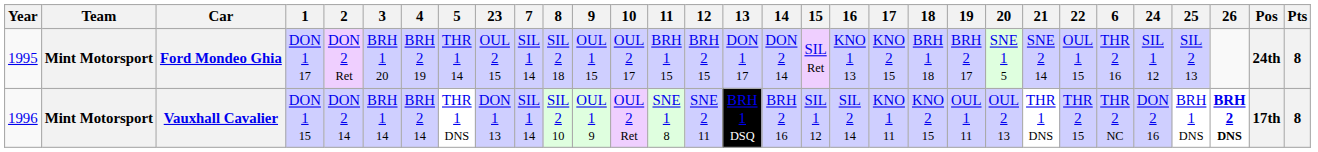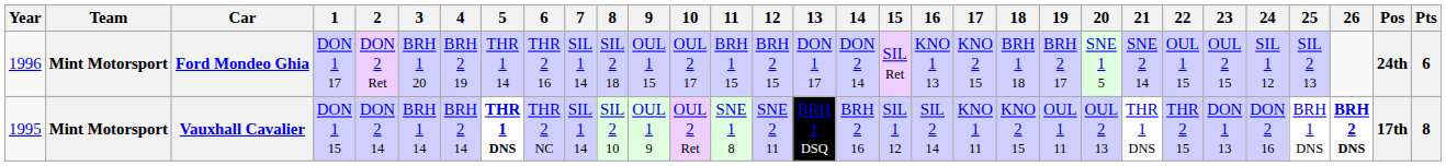 <table class="wikitable" style="text-align:center; font-size:85%">
 <tr>
 <th>Year</th>
 <th>Team</th>
 <th>Car</th>
 <th>1</th>
 <th>2</th>
 <th>3</th>
 <th>4</th>
 <th>5</th>
-<th>23</th>
+<th>6</th>
 <th>7</th>
 <th>8</th>
 <th>9</th>
 <th>10</th>
 <th>11</th>
 <th>12</th>
 <th>13</th>
 <th>14</th>
 <th>15</th>
 <th>16</th>
 <th>17</th>
 <th>18</th>
 <th>19</th>
 <th>20</th>
 <th>21</th>
 <th>22</th>
-<th>6</th>
+<th>23</th>
 <th>24</th>
 <th>25</th>
 <th>26</th>
 <th>Pos</th>
 <th>Pts</th>
 </tr>
 <tr>
-<td><a href='#'>1995</a></td>
+<td><a href='#'>1996</a></td>
 <th nowrap>Mint Motorsport</th>
 <th nowrap><a href='#'>Ford Mondeo Ghia</a></th>
 <td style="background:#CFCFFF;"><a href='#'>DON<br>1</a><br><small>17</small></td>
 <td style="background:#EFCFFF;"><a href='#'>DON<br>2</a><br><small>Ret</small></td>
 <td style="background:#CFCFFF;"><a href='#'>BRH<br>1</a><br><small>20</small></td>
 <td style="background:#CFCFFF;"><a href='#'>BRH<br>2</a><br><small>19</small></td>
 <td style="background:#CFCFFF;"><a href='#'>THR<br>1</a><br><small>14</small></td>
-<td style="background:#CFCFFF;"><a href='#'>OUL<br>2</a><br><small>15</small></td>
+<td style="background:#CFCFFF;"><a href='#'>THR<br>2</a><br><small>16</small></td>
 <td style="background:#CFCFFF;"><a href='#'>SIL<br>1</a><br><small>14</small></td>
 <td style="background:#CFCFFF;"><a href='#'>SIL<br>2</a><br><small>18</small></td>
 <td style="background:#CFCFFF;"><a href='#'>OUL<br>1</a><br><small>15</small></td>
 <td style="background:#CFCFFF;"><a href='#'>OUL<br>2</a><br><small>17</small></td>
 <td style="background:#CFCFFF;"><a href='#'>BRH<br>1</a><br><small>15</small></td>
 <td style="background:#CFCFFF;"><a href='#'>BRH<br>2</a><br><small>15</small></td>
 <td style="background:#CFCFFF;"><a href='#'>DON<br>1</a><br><small>17</small></td>
 <td style="background:#CFCFFF;"><a href='#'>DON<br>2</a><br><small>14</small></td>
 <td style="background:#EFCFFF;"><a href='#'>SIL</a><br><small>Ret</small></td>
 <td style="background:#CFCFFF;"><a href='#'>KNO<br>1</a><br><small>13</small></td>
 <td style="background:#CFCFFF;"><a href='#'>KNO<br>2</a><br><small>15</small></td>
 <td style="background:#CFCFFF;"><a href='#'>BRH<br>1</a><br><small>18</small></td>
 <td style="background:#CFCFFF;"><a href='#'>BRH<br>2</a><br><small>17</small></td>
 <td style="background:#DFFFDF;"><a href='#'>SNE<br>1</a><br><small>5</small></td>
 <td style="background:#CFCFFF;"><a href='#'>SNE<br>2</a><br><small>14</small></td>
 <td style="background:#CFCFFF;"><a href='#'>OUL<br>1</a><br><small>15</small></td>
-<td style="background:#CFCFFF;"><a href='#'>THR<br>2</a><br><small>16</small></td>
+<td style="background:#CFCFFF;"><a href='#'>OUL<br>2</a><br><small>15</small></td>
 <td style="background:#CFCFFF;"><a href='#'>SIL<br>1</a><br><small>12</small></td>
 <td style="background:#CFCFFF;"><a href='#'>SIL<br>2</a><br><small>13</small></td>
 <td></td>
 <th>24th</th>
-<th>8</th>
+<th>6</th>
 </tr>
 <tr>
-<td><a href='#'>1996</a></td>
+<td><a href='#'>1995</a></td>
 <th nowrap>Mint Motorsport</th>
 <th nowrap><a href='#'>Vauxhall Cavalier</a></th>
 <td style="background:#CFCFFF;"><a href='#'>DON<br>1</a><br><small>15</small></td>
 <td style="background:#CFCFFF;"><a href='#'>DON<br>2</a><br><small>14</small></td>
 <td style="background:#CFCFFF;"><a href='#'>BRH<br>1</a><br><small>14</small></td>
 <td style="background:#CFCFFF;"><a href='#'>BRH<br>2</a><br><small>14</small></td>
-<td style="background:#FFFFFF;"><a href='#'>THR<br>1</a><br><small>DNS</small></td>
-<td style="background:#CFCFFF;"><a href='#'>DON<br>1</a><br><small>13</small></td>
+<td style="background:#FFFFFF;"><strong><a href='#'>THR<br>1</a><br><small>DNS</small></strong></td>
+<td style="background:#CFCFFF;"><a href='#'>THR<br>2</a><br><small>NC</small></td>
 <td style="background:#CFCFFF;"><a href='#'>SIL<br>1</a><br><small>14</small></td>
 <td style="background:#DFFFDF;"><a href='#'>SIL<br>2</a><br><small>10</small></td>
 <td style="background:#DFFFDF;"><a href='#'>OUL<br>1</a><br><small>9</small></td>
 <td style="background:#EFCFFF;"><a href='#'>OUL<br>2</a><br><small>Ret</small></td>
 <td style="background:#DFFFDF;"><a href='#'>SNE<br>1</a><br><small>8</small></td>
 <td style="background:#CFCFFF;"><a href='#'>SNE<br>2</a><br><small>11</small></td>
 <td style="background:#000000; color:white"><a href='#'><span>BRH<br>1</span></a><br><small>DSQ</small></td>
 <td style="background:#CFCFFF;"><a href='#'>BRH<br>2</a><br><small>16</small></td>
 <td style="background:#CFCFFF;"><a href='#'>SIL<br>1</a><br><small>12</small></td>
 <td style="background:#CFCFFF;"><a href='#'>SIL<br>2</a><br><small>14</small></td>
 <td style="background:#CFCFFF;"><a href='#'>KNO<br>1</a><br><small>11</small></td>
 <td style="background:#CFCFFF;"><a href='#'>KNO<br>2</a><br><small>15</small></td>
 <td style="background:#CFCFFF;"><a href='#'>OUL<br>1</a><br><small>11</small></td>
 <td style="background:#CFCFFF;"><a href='#'>OUL<br>2</a><br><small>13</small></td>
 <td style="background:#FFFFFF;"><a href='#'>THR<br>1</a><br><small>DNS</small></td>
 <td style="background:#CFCFFF;"><a href='#'>THR<br>2</a><br><small>15</small></td>
-<td style="background:#CFCFFF;"><a href='#'>THR<br>2</a><br><small>NC</small></td>
+<td style="background:#CFCFFF;"><a href='#'>DON<br>1</a><br><small>13</small></td>
 <td style="background:#CFCFFF;"><a href='#'>DON<br>2</a><br><small>16</small></td>
 <td style="background:#FFFFFF;"><a href='#'>BRH<br>1</a><br><small>DNS</small></td>
 <td style="background:#FFFFFF;"><strong><a href='#'>BRH<br>2</a><br><small>DNS</small></strong></td>
 <th>17th</th>
 <th>8</th>
 </tr>
 </table>
